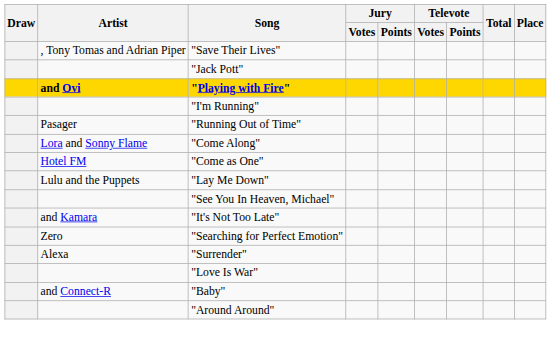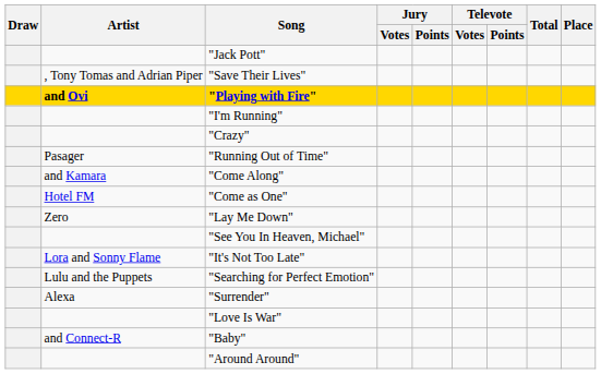 <table class="wikitable sortable plainrowheaders" style="margin: 1em auto 1em auto">
 <tr>
 <th rowspan="2">Draw</th>
 <th rowspan="2">Artist</th>
 <th rowspan="2">Song</th>
 <th colspan="2">Jury</th>
 <th colspan="2">Televote</th>
 <th rowspan="2">Total</th>
 <th rowspan="2">Place</th>
 </tr>
 <tr>
 <th>Votes</th>
 <th>Points</th>
 <th>Votes</th>
 <th>Points</th>
 </tr>
 <tr>
 <th scope="row"></th>
-<td>, Tony Tomas and Adrian Piper</td>
-<td>"Save Their Lives"</td>
+<td></td>
+<td>"Jack Pott"</td>
 <td></td>
 <td></td>
 <td></td>
 <td></td>
 <td></td>
 <td></td>
 </tr>
 <tr>
 <th scope="row"></th>
-<td></td>
-<td>"Jack Pott"</td>
+<td>, Tony Tomas and Adrian Piper</td>
+<td>"Save Their Lives"</td>
 <td></td>
 <td></td>
 <td></td>
 <td></td>
 <td></td>
 <td></td>
 </tr>
 <tr style="font-weight:bold; background:gold;">
 <td></td>
 <td> and <a href='#'>Ovi</a></td>
 <td>"<a href='#'>Playing with Fire</a>"</td>
 <td></td>
 <td></td>
 <td></td>
 <td></td>
 <td></td>
 <td></td>
 </tr>
 <tr>
 <th scope="row"></th>
 <td></td>
 <td>"I'm Running"</td>
 <td></td>
 <td></td>
 <td></td>
 <td></td>
 <td></td>
 <td></td>
 </tr>
 <tr>
 <th scope="row"></th>
+<td></td>
+<td>"Crazy"</td>
+<td></td>
+<td></td>
+<td></td>
+<td></td>
+<td></td>
+<td></td>
+</tr>
+<tr>
+<th scope="row"></th>
 <td>Pasager</td>
 <td>"Running Out of Time"</td>
 <td></td>
 <td></td>
 <td></td>
 <td></td>
 <td></td>
 <td></td>
 </tr>
 <tr>
 <th scope="row"></th>
-<td><a href='#'>Lora</a> and <a href='#'>Sonny Flame</a></td>
+<td> and <a href='#'>Kamara</a></td>
 <td>"Come Along"</td>
 <td></td>
 <td></td>
 <td></td>
 <td></td>
 <td></td>
 <td></td>
 </tr>
 <tr>
 <th scope="row"></th>
 <td><a href='#'>Hotel FM</a></td>
 <td>"Come as One"</td>
 <td></td>
 <td></td>
 <td></td>
 <td></td>
 <td></td>
 <td></td>
 </tr>
 <tr>
 <th scope="row"></th>
-<td>Lulu and the Puppets</td>
+<td>Zero</td>
 <td>"Lay Me Down"</td>
 <td></td>
 <td></td>
 <td></td>
 <td></td>
 <td></td>
 <td></td>
 </tr>
 <tr>
 <th scope="row"></th>
 <td></td>
 <td>"See You In Heaven, Michael"</td>
 <td></td>
 <td></td>
 <td></td>
 <td></td>
 <td></td>
 <td></td>
 </tr>
 <tr>
 <th scope="row"></th>
-<td> and <a href='#'>Kamara</a></td>
+<td><a href='#'>Lora</a> and <a href='#'>Sonny Flame</a></td>
 <td>"It's Not Too Late"</td>
 <td></td>
 <td></td>
 <td></td>
 <td></td>
 <td></td>
 <td></td>
 </tr>
 <tr>
 <th scope="row"></th>
-<td>Zero</td>
+<td>Lulu and the Puppets</td>
 <td>"Searching for Perfect Emotion"</td>
 <td></td>
 <td></td>
 <td></td>
 <td></td>
 <td></td>
 <td></td>
 </tr>
 <tr>
 <th scope="row"></th>
 <td>Alexa</td>
 <td>"Surrender"</td>
 <td></td>
 <td></td>
 <td></td>
 <td></td>
 <td></td>
 <td></td>
 </tr>
 <tr>
 <th scope="row"></th>
 <td></td>
 <td>"Love Is War"</td>
 <td></td>
 <td></td>
 <td></td>
 <td></td>
 <td></td>
 <td></td>
 </tr>
 <tr>
 <th scope="row"></th>
 <td> and <a href='#'>Connect-R</a></td>
 <td>"Baby"</td>
 <td></td>
 <td></td>
 <td></td>
 <td></td>
 <td></td>
 <td></td>
 </tr>
 <tr>
 <th scope="row"></th>
 <td></td>
 <td>"Around Around"</td>
 <td></td>
 <td></td>
 <td></td>
 <td></td>
 <td></td>
 <td></td>
 </tr>
 </table>
